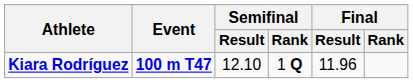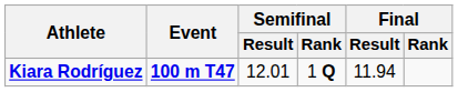 <table class="wikitable" style="font-size:90%">
 <tr>
 <th rowspan="2">Athlete</th>
 <th rowspan="2">Event</th>
 <th colspan="2">Semifinal</th>
 <th colspan="2">Final</th>
 </tr>
 <tr style="font-size:95%">
 <th>Result</th>
 <th>Rank</th>
 <th>Result</th>
 <th>Rank</th>
 </tr>
 <tr align=center>
 <td align=left><strong><a href='#'>Kiara Rodríguez</a></strong></td>
 <td align=left><strong><a href='#'>100 m T47</a></strong></td>
-<td>12.10</td>
+<td>12.01</td>
 <td>1 <strong>Q</strong></td>
-<td>11.96</td>
+<td>11.94</td>
 <td></td>
 </tr>
 </table>
